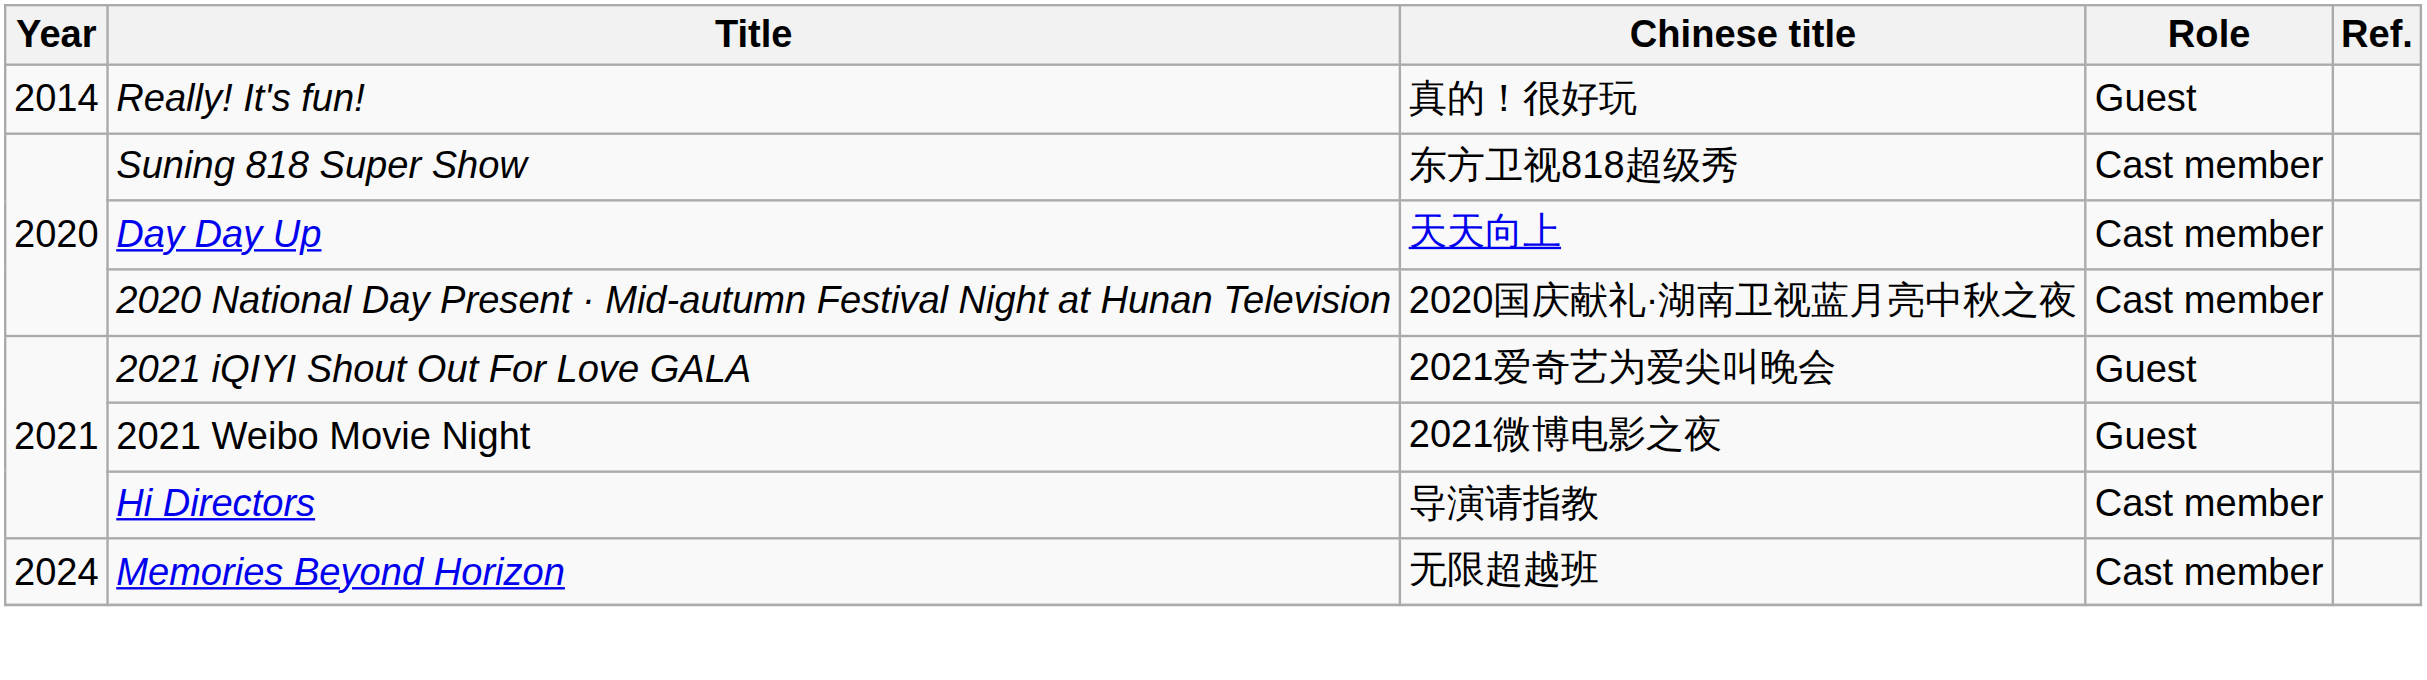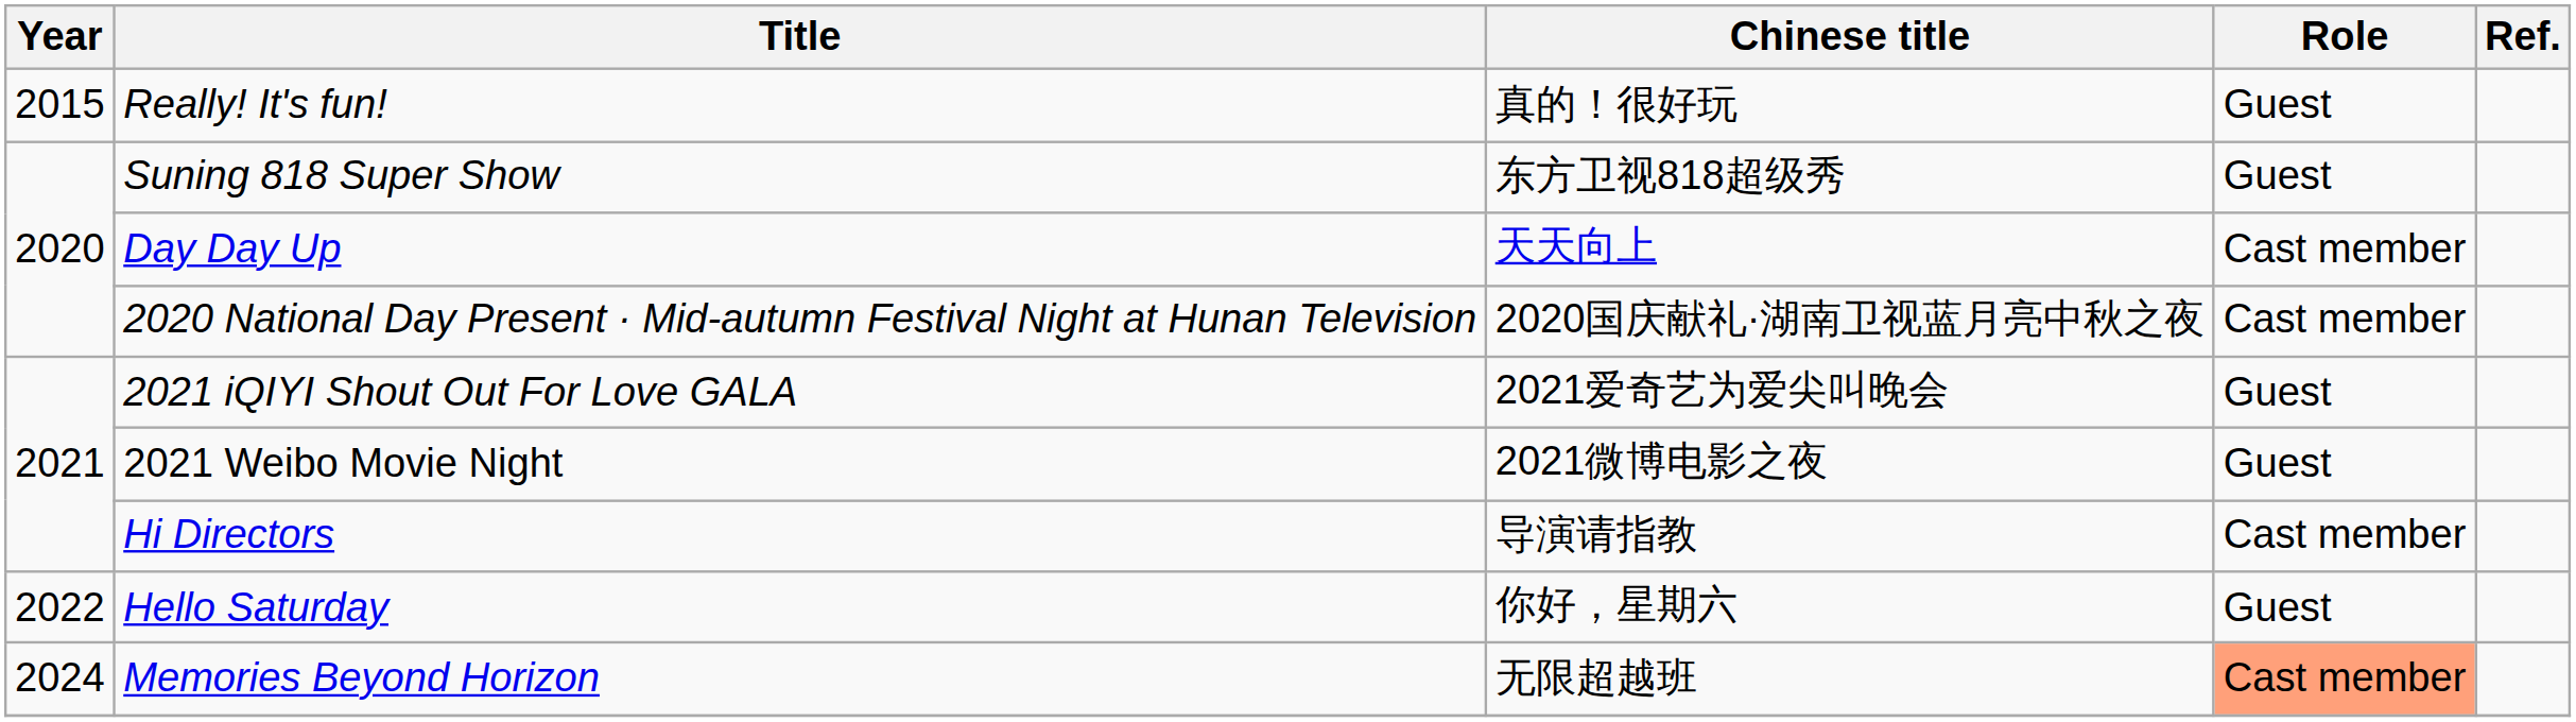 <table class="wikitable sortable">
 <tr>
 <th>Year</th>
 <th>Title</th>
 <th>Chinese title</th>
 <th>Role</th>
 <th class="unsortable">Ref.</th>
 </tr>
 <tr>
-<td rowspan=1>2014</td>
+<td rowspan=1>2015</td>
 <td><em>Really! It's fun!</em></td>
 <td>真的！很好玩</td>
 <td>Guest</td>
 <td></td>
 </tr>
 <tr>
 <td rowspan="3">2020</td>
 <td><em>Suning 818 Super Show</em></td>
 <td>东方卫视818超级秀</td>
-<td>Cast member</td>
+<td>Guest</td>
 <td></td>
 </tr>
 <tr>
 <td><em><a href='#'>Day Day Up</a></em></td>
 <td><a href='#'>天天向上</a></td>
 <td>Cast member</td>
 <td></td>
 </tr>
 <tr>
 <td><em>2020 National Day Present · Mid-autumn Festival Night at Hunan Television</em></td>
 <td>2020国庆献礼·湖南卫视蓝月亮中秋之夜</td>
 <td>Cast member</td>
 <td></td>
 </tr>
 <tr>
 <td rowspan="3">2021</td>
 <td><em>2021 iQIYI Shout Out For Love GALA</em></td>
 <td>2021爱奇艺为爱尖叫晚会</td>
 <td>Guest</td>
 <td></td>
 </tr>
 <tr>
 <td>2021 Weibo Movie Night</td>
 <td>2021微博电影之夜</td>
 <td>Guest</td>
 <td></td>
 </tr>
 <tr>
 <td><em><a href='#'>Hi Directors</a></em></td>
 <td>导演请指教</td>
 <td>Cast member</td>
 <td></td>
 </tr>
 <tr>
+<td>2022</td>
+<td><em><a href='#'>Hello Saturday</a></em></td>
+<td>你好，星期六</td>
+<td>Guest</td>
+<td></td>
+</tr>
+<tr>
 <td>2024</td>
 <td><em><a href='#'>Memories Beyond Horizon</a></em></td>
 <td>无限超越班</td>
-<td>Cast member</td>
+<td style="background: lightsalmon;">Cast member</td>
 <td></td>
 </tr>
 <tr>
 </tr>
 </table>
